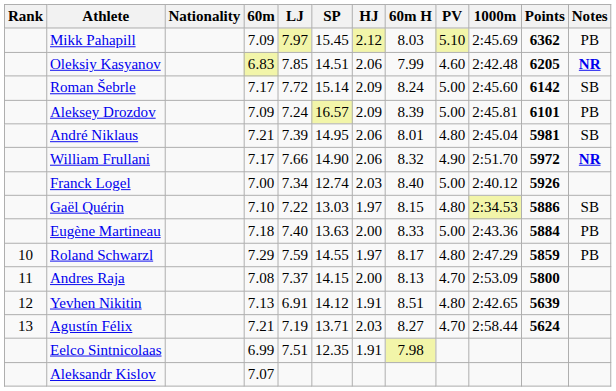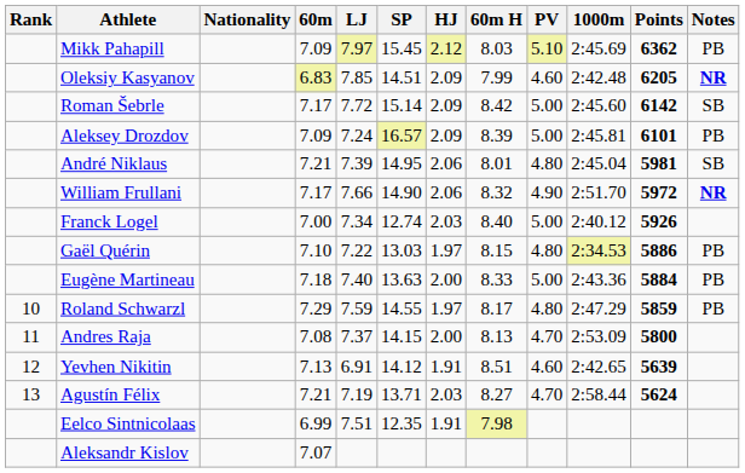 <table class="wikitable sortable" style=" text-align:center">
 <tr>
 <th>Rank</th>
 <th>Athlete</th>
 <th>Nationality</th>
 <th>60m</th>
 <th>LJ</th>
 <th>SP</th>
 <th>HJ</th>
 <th>60m H</th>
 <th>PV</th>
 <th>1000m</th>
 <th>Points</th>
 <th>Notes</th>
 </tr>
 <tr>
 <td></td>
 <td align=left><a href='#'>Mikk Pahapill</a></td>
 <td align=left></td>
 <td>7.09</td>
 <td bgcolor=#F2F5A9>7.97</td>
 <td>15.45</td>
 <td bgcolor=#F2F5A9>2.12</td>
 <td>8.03</td>
 <td bgcolor=#F2F5A9>5.10</td>
 <td>2:45.69</td>
 <td><strong>6362</strong></td>
 <td>PB</td>
 </tr>
 <tr>
 <td></td>
 <td align=left><a href='#'>Oleksiy Kasyanov</a></td>
 <td align=left></td>
 <td bgcolor=#F2F5A9>6.83</td>
 <td>7.85</td>
 <td>14.51</td>
-<td>2.06</td>
+<td>2.09</td>
 <td>7.99</td>
 <td>4.60</td>
 <td>2:42.48</td>
 <td><strong>6205</strong></td>
 <td><strong><a href='#'>NR</a></strong></td>
 </tr>
 <tr>
 <td></td>
 <td align=left><a href='#'>Roman Šebrle</a></td>
 <td align=left></td>
 <td>7.17</td>
 <td>7.72</td>
 <td>15.14</td>
 <td>2.09</td>
-<td>8.24</td>
+<td>8.42</td>
 <td>5.00</td>
 <td>2:45.60</td>
 <td><strong>6142</strong></td>
 <td>SB</td>
 </tr>
 <tr>
 <td></td>
 <td align=left><a href='#'>Aleksey Drozdov</a></td>
 <td align=left></td>
 <td>7.09</td>
 <td>7.24</td>
 <td bgcolor=#F2F5A9>16.57</td>
 <td>2.09</td>
 <td>8.39</td>
 <td>5.00</td>
 <td>2:45.81</td>
 <td><strong>6101</strong></td>
 <td>PB</td>
 </tr>
 <tr>
 <td></td>
 <td align=left><a href='#'>André Niklaus</a></td>
 <td align=left></td>
 <td>7.21</td>
 <td>7.39</td>
 <td>14.95</td>
 <td>2.06</td>
 <td>8.01</td>
 <td>4.80</td>
 <td>2:45.04</td>
 <td><strong>5981</strong></td>
 <td>SB</td>
 </tr>
 <tr>
 <td></td>
 <td align=left><a href='#'>William Frullani</a></td>
 <td align=left></td>
 <td>7.17</td>
 <td>7.66</td>
 <td>14.90</td>
 <td>2.06</td>
 <td>8.32</td>
 <td>4.90</td>
 <td>2:51.70</td>
 <td><strong>5972</strong></td>
 <td><strong><a href='#'>NR</a></strong></td>
 </tr>
 <tr>
 <td></td>
 <td align=left><a href='#'>Franck Logel</a></td>
 <td align=left></td>
 <td>7.00</td>
 <td>7.34</td>
 <td>12.74</td>
 <td>2.03</td>
 <td>8.40</td>
 <td>5.00</td>
 <td>2:40.12</td>
 <td><strong>5926</strong></td>
 <td></td>
 </tr>
 <tr>
 <td></td>
 <td align=left><a href='#'>Gaël Quérin</a></td>
 <td align=left></td>
 <td>7.10</td>
 <td>7.22</td>
 <td>13.03</td>
 <td>1.97</td>
 <td>8.15</td>
 <td>4.80</td>
 <td bgcolor=#F2F5A9>2:34.53</td>
 <td><strong>5886</strong></td>
-<td>SB</td>
+<td>PB</td>
 </tr>
 <tr>
 <td></td>
 <td align=left><a href='#'>Eugène Martineau</a></td>
 <td align=left></td>
 <td>7.18</td>
 <td>7.40</td>
 <td>13.63</td>
 <td>2.00</td>
 <td>8.33</td>
 <td>5.00</td>
 <td>2:43.36</td>
 <td><strong>5884</strong></td>
 <td>PB</td>
 </tr>
 <tr>
 <td>10</td>
 <td align=left><a href='#'>Roland Schwarzl</a></td>
 <td align=left></td>
 <td>7.29</td>
 <td>7.59</td>
 <td>14.55</td>
 <td>1.97</td>
 <td>8.17</td>
 <td>4.80</td>
 <td>2:47.29</td>
 <td><strong>5859</strong></td>
 <td>PB</td>
 </tr>
 <tr>
 <td>11</td>
 <td align=left><a href='#'>Andres Raja</a></td>
 <td align=left></td>
 <td>7.08</td>
 <td>7.37</td>
 <td>14.15</td>
 <td>2.00</td>
 <td>8.13</td>
 <td>4.70</td>
 <td>2:53.09</td>
 <td><strong>5800</strong></td>
 <td></td>
 </tr>
 <tr>
 <td>12</td>
 <td align=left><a href='#'>Yevhen Nikitin</a></td>
 <td align=left></td>
 <td>7.13</td>
 <td>6.91</td>
 <td>14.12</td>
 <td>1.91</td>
 <td>8.51</td>
-<td>4.80</td>
+<td>4.60</td>
 <td>2:42.65</td>
 <td><strong>5639</strong></td>
 <td></td>
 </tr>
 <tr>
 <td>13</td>
 <td align=left><a href='#'>Agustín Félix</a></td>
 <td align=left></td>
 <td>7.21</td>
 <td>7.19</td>
 <td>13.71</td>
 <td>2.03</td>
 <td>8.27</td>
 <td>4.70</td>
 <td>2:58.44</td>
 <td><strong>5624</strong></td>
 <td></td>
 </tr>
 <tr>
 <td></td>
 <td align=left><a href='#'>Eelco Sintnicolaas</a></td>
 <td align=left></td>
 <td>6.99</td>
 <td>7.51</td>
 <td>12.35</td>
 <td>1.91</td>
 <td bgcolor=#F2F5A9>7.98</td>
 <td></td>
 <td></td>
 <td><strong></strong></td>
 <td></td>
 </tr>
 <tr>
 <td></td>
 <td align=left><a href='#'>Aleksandr Kislov</a></td>
 <td align=left></td>
 <td>7.07</td>
 <td></td>
 <td></td>
 <td></td>
 <td></td>
 <td></td>
 <td></td>
 <td><strong></strong></td>
 <td></td>
 </tr>
 </table>
